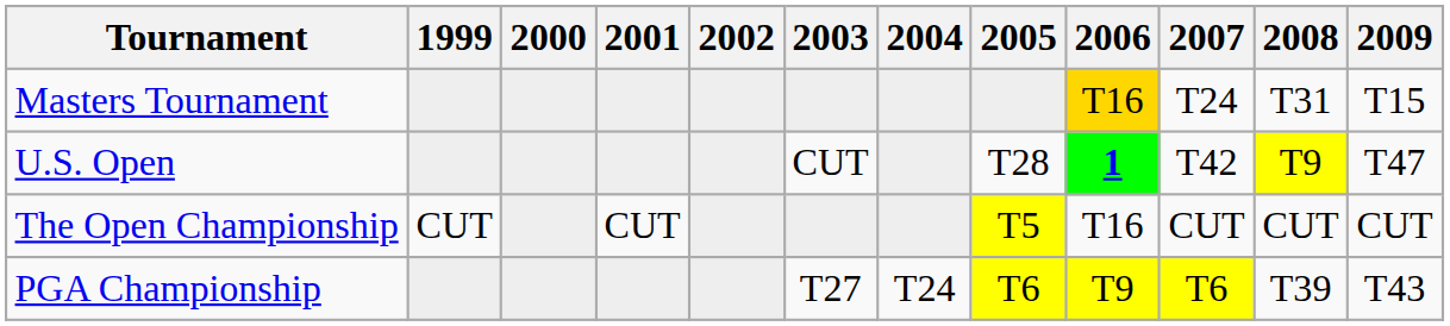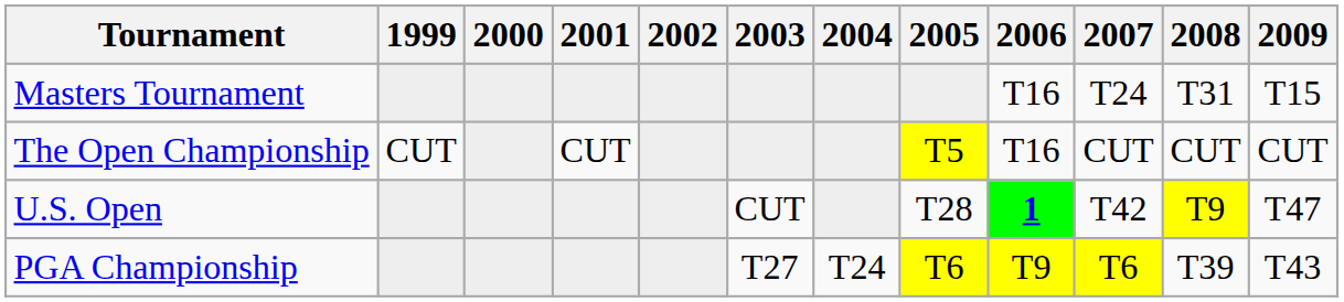 <table class="wikitable" style="font-size:95%;text-align:center;">
 <tr>
 <th>Tournament</th>
 <th>1999</th>
 <th>2000</th>
 <th>2001</th>
 <th>2002</th>
 <th>2003</th>
 <th>2004</th>
 <th>2005</th>
 <th>2006</th>
 <th>2007</th>
 <th>2008</th>
 <th>2009</th>
 </tr>
 <tr>
 <td align=left><a href='#'>Masters Tournament</a></td>
 <td style="background:#eeeeee;"></td>
 <td style="background:#eeeeee;"></td>
 <td style="background:#eeeeee;"></td>
 <td style="background:#eeeeee;"></td>
 <td style="background:#eeeeee;"></td>
 <td style="background:#eeeeee;"></td>
 <td style="background:#eeeeee;"></td>
-<td style="background: gold;">T16</td>
+<td>T16</td>
 <td>T24</td>
 <td>T31</td>
 <td>T15</td>
+</tr>
+<tr>
+<td align=left><a href='#'>The Open Championship</a></td>
+<td>CUT</td>
+<td style="background:#eeeeee;"></td>
+<td>CUT</td>
+<td style="background:#eeeeee;"></td>
+<td style="background:#eeeeee;"></td>
+<td style="background:#eeeeee;"></td>
+<td style="background:yellow;">T5</td>
+<td>T16</td>
+<td>CUT</td>
+<td>CUT</td>
+<td>CUT</td>
 </tr>
 <tr>
 <td align=left><a href='#'>U.S. Open</a></td>
 <td style="background:#eeeeee;"></td>
 <td style="background:#eeeeee;"></td>
 <td style="background:#eeeeee;"></td>
 <td style="background:#eeeeee;"></td>
 <td>CUT</td>
 <td style="background:#eeeeee;"></td>
 <td>T28</td>
 <td style="background:lime;"><strong><a href='#'>1</a></strong></td>
 <td>T42</td>
 <td style="background:yellow;">T9</td>
 <td>T47</td>
 </tr>
 <tr>
-<td align=left><a href='#'>The Open Championship</a></td>
-<td>CUT</td>
-<td style="background:#eeeeee;"></td>
-<td>CUT</td>
-<td style="background:#eeeeee;"></td>
-<td style="background:#eeeeee;"></td>
-<td style="background:#eeeeee;"></td>
-<td style="background:yellow;">T5</td>
-<td>T16</td>
-<td>CUT</td>
-<td>CUT</td>
-<td>CUT</td>
-</tr>
-<tr>
 <td align=left><a href='#'>PGA Championship</a></td>
 <td style="background:#eeeeee;"></td>
 <td style="background:#eeeeee;"></td>
 <td style="background:#eeeeee;"></td>
 <td style="background:#eeeeee;"></td>
 <td>T27</td>
 <td>T24</td>
 <td style="background:yellow;">T6</td>
 <td style="background:yellow;">T9</td>
 <td style="background:yellow;">T6</td>
 <td>T39</td>
 <td>T43</td>
 </tr>
 </table>
